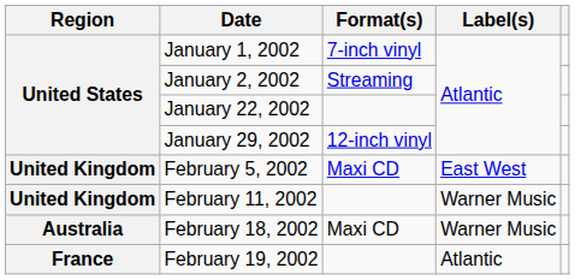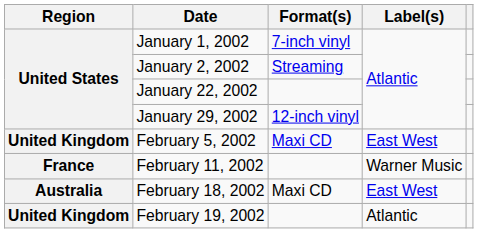 <table class="wikitable plainrowheaders">
 <tr>
 <th scope="col">Region</th>
 <th scope="col">Date</th>
 <th scope="col">Format(s)</th>
 <th scope="col">Label(s)</th>
 <th scope="col"></th>
 </tr>
 <tr>
 <th scope="row" rowspan="4">United States</th>
 <td>January 1, 2002</td>
 <td><a href='#'>7-inch vinyl</a></td>
 <td rowspan="4"><a href='#'>Atlantic</a></td>
 <td></td>
 </tr>
 <tr>
 <td>January 2, 2002</td>
 <td><a href='#'>Streaming</a></td>
 <td></td>
 </tr>
 <tr>
 <td>January 22, 2002</td>
 <td></td>
 <td align="center"></td>
 </tr>
 <tr>
 <td>January 29, 2002</td>
 <td><a href='#'>12-inch vinyl</a></td>
 <td></td>
 </tr>
 <tr>
 <th scope="row">United Kingdom</th>
 <td>February 5, 2002</td>
 <td><a href='#'>Maxi CD</a></td>
 <td><a href='#'>East West</a></td>
 <td></td>
 </tr>
 <tr>
-<th scope="row">United Kingdom</th>
+<th scope="row">France</th>
 <td>February 11, 2002</td>
 <td></td>
 <td>Warner Music</td>
 <td align="center"></td>
 </tr>
 <tr>
 <th scope="row">Australia</th>
 <td>February 18, 2002</td>
 <td>Maxi CD</td>
-<td>Warner Music</td>
+<td><a href='#'>East West</a></td>
 <td align="center"></td>
 </tr>
 <tr>
-<th scope="row">France</th>
+<th scope="row">United Kingdom</th>
 <td>February 19, 2002</td>
 <td></td>
 <td>Atlantic</td>
 <td></td>
 </tr>
 </table>
